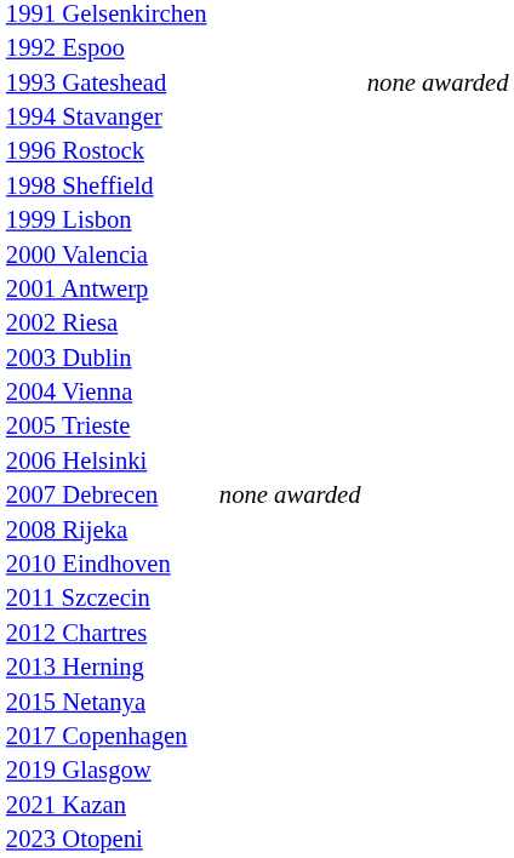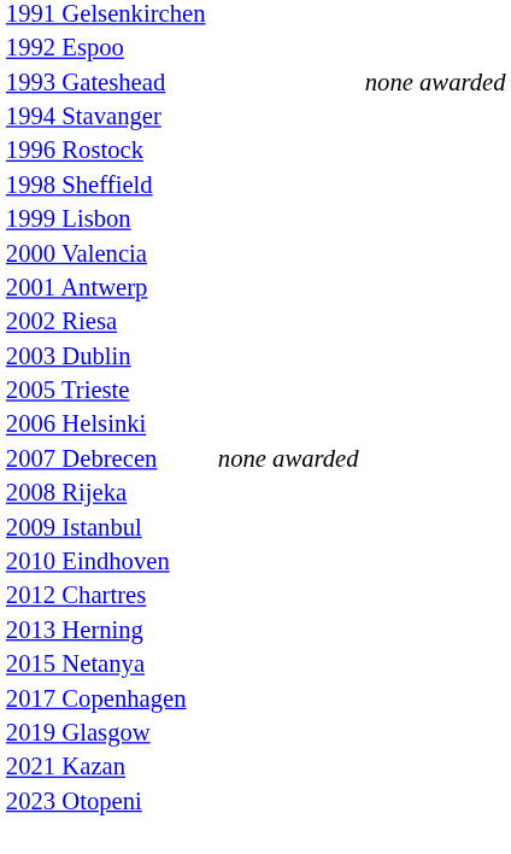 <table>
 <tr>
 <td><a href='#'>1991 Gelsenkirchen</a></td>
 <td></td>
 <td></td>
 <td></td>
 </tr>
 <tr>
 <td><a href='#'>1992 Espoo</a></td>
 <td></td>
 <td></td>
 <td></td>
 </tr>
 <tr>
 <td rowspan=2><a href='#'>1993 Gateshead</a></td>
 <td rowspan=2></td>
 <td></td>
 <td rowspan=2><em>none awarded</em></td>
 </tr>
 <tr>
 <td></td>
 </tr>
 <tr>
 <td><a href='#'>1994 Stavanger</a></td>
 <td></td>
 <td></td>
 <td></td>
 </tr>
 <tr>
 <td><a href='#'>1996 Rostock</a></td>
 <td></td>
 <td></td>
 <td></td>
 </tr>
 <tr>
 <td><a href='#'>1998 Sheffield</a></td>
 <td></td>
 <td></td>
 <td></td>
 </tr>
 <tr>
 <td><a href='#'>1999 Lisbon</a></td>
 <td></td>
 <td></td>
 <td></td>
 </tr>
 <tr>
 <td><a href='#'>2000 Valencia</a></td>
 <td></td>
 <td></td>
 <td></td>
 </tr>
 <tr>
 <td><a href='#'>2001 Antwerp</a></td>
 <td></td>
 <td></td>
 <td></td>
 </tr>
 <tr>
 <td><a href='#'>2002 Riesa</a></td>
 <td></td>
 <td></td>
 <td></td>
 </tr>
 <tr>
 <td><a href='#'>2003 Dublin</a></td>
 <td></td>
 <td></td>
 <td></td>
 </tr>
 <tr>
-<td><a href='#'>2004 Vienna</a></td>
-<td></td>
-<td></td>
-<td></td>
-</tr>
-<tr>
 <td><a href='#'>2005 Trieste</a></td>
 <td></td>
 <td></td>
 <td></td>
 </tr>
 <tr>
 <td><a href='#'>2006 Helsinki</a></td>
 <td></td>
 <td></td>
 <td></td>
 </tr>
 <tr>
 <td rowspan=2><a href='#'>2007 Debrecen</a></td>
 <td></td>
 <td rowspan=2><em>none awarded</em></td>
 <td rowspan=2></td>
 </tr>
 <tr>
 <td></td>
 </tr>
 <tr>
 <td><a href='#'>2008 Rijeka</a></td>
 <td></td>
 <td></td>
 <td></td>
 </tr>
 <tr>
-<td><a href='#'>2010 Eindhoven</a></td>
+<td><a href='#'>2009 Istanbul</a></td>
 <td></td>
 <td></td>
 <td></td>
 </tr>
 <tr>
-<td><a href='#'>2011 Szczecin</a></td>
+<td><a href='#'>2010 Eindhoven</a></td>
 <td></td>
 <td></td>
 <td></td>
 </tr>
 <tr>
 <td><a href='#'>2012 Chartres</a></td>
 <td></td>
 <td></td>
 <td></td>
 </tr>
 <tr>
 <td><a href='#'>2013 Herning</a></td>
 <td></td>
 <td></td>
 <td></td>
 </tr>
 <tr>
 <td><a href='#'>2015 Netanya</a></td>
 <td></td>
 <td></td>
 <td></td>
 </tr>
 <tr>
 <td><a href='#'>2017 Copenhagen</a></td>
 <td></td>
 <td></td>
 <td></td>
 </tr>
 <tr>
 <td><a href='#'>2019 Glasgow</a></td>
 <td></td>
 <td></td>
 <td></td>
 </tr>
 <tr>
 <td><a href='#'>2021 Kazan</a></td>
 <td></td>
 <td></td>
 <td></td>
 </tr>
 <tr>
 <td rowspan=2><a href='#'>2023 Otopeni</a></td>
 <td rowspan=2></td>
 <td rowspan=2></td>
 <td></td>
 </tr>
 <tr>
 <td></td>
 </tr>
 </table>
